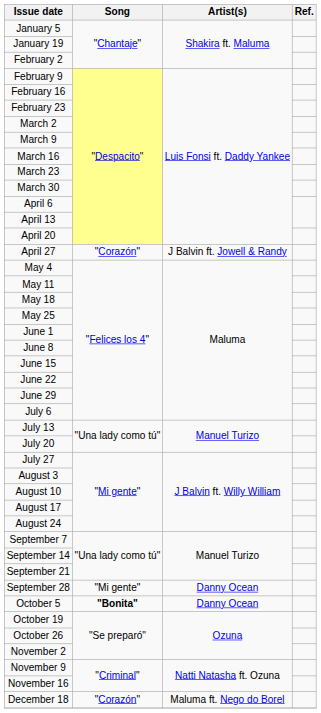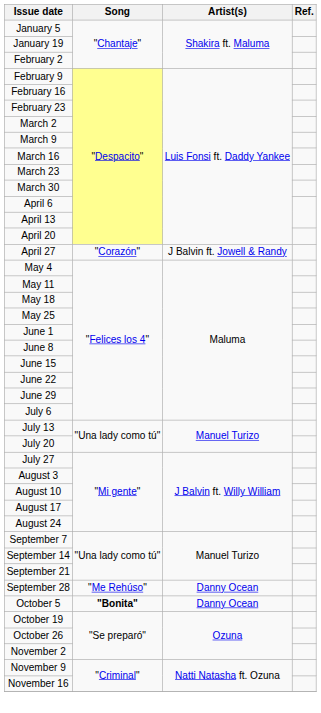 <table class="wikitable" style="text-align: center;">
 <tr>
 <th>Issue date</th>
 <th>Song</th>
 <th>Artist(s)</th>
 <th>Ref.</th>
 </tr>
 <tr>
 <td>January 5</td>
 <td rowspan="3">"<a href='#'>Chantaje</a>"</td>
 <td rowspan="3"><a href='#'>Shakira</a> ft. <a href='#'>Maluma</a></td>
 <td></td>
 </tr>
 <tr>
 <td>January 19</td>
 <td></td>
 </tr>
 <tr>
 <td>February 2</td>
 <td></td>
 </tr>
 <tr>
 <td>February 9</td>
 <td bgcolor=#FFFF90 rowspan="11">"<a href='#'>Despacito</a>"</td>
 <td rowspan="11"><a href='#'>Luis Fonsi</a> ft. <a href='#'>Daddy Yankee</a></td>
 <td></td>
 </tr>
 <tr>
 <td>February 16</td>
 <td></td>
 </tr>
 <tr>
 <td>February 23</td>
 <td></td>
 </tr>
 <tr>
 <td>March 2</td>
 <td></td>
 </tr>
 <tr>
 <td>March 9</td>
 <td></td>
 </tr>
 <tr>
 <td>March 16</td>
 <td></td>
 </tr>
 <tr>
 <td>March 23</td>
 <td></td>
 </tr>
 <tr>
 <td>March 30</td>
 <td></td>
 </tr>
 <tr>
 <td>April 6</td>
 <td rowspan="2"></td>
 </tr>
 <tr>
 <td>April 13</td>
 </tr>
 <tr>
 <td>April 20</td>
 <td></td>
 </tr>
 <tr>
 <td>April 27</td>
 <td>"<a href='#'>Corazón</a>"</td>
 <td>J Balvin ft. <a href='#'>Jowell & Randy</a></td>
 <td></td>
 </tr>
 <tr>
 <td>May 4</td>
 <td rowspan="10">"<a href='#'>Felices los 4</a>"</td>
 <td rowspan="10">Maluma</td>
 <td></td>
 </tr>
 <tr>
 <td>May 11</td>
 <td></td>
 </tr>
 <tr>
 <td>May 18</td>
 <td></td>
 </tr>
 <tr>
 <td>May 25</td>
 <td></td>
 </tr>
 <tr>
 <td>June 1</td>
 <td></td>
 </tr>
 <tr>
 <td>June 8</td>
 <td></td>
 </tr>
 <tr>
 <td>June 15</td>
 <td></td>
 </tr>
 <tr>
 <td>June 22</td>
 <td></td>
 </tr>
 <tr>
 <td>June 29</td>
 <td></td>
 </tr>
 <tr>
 <td>July 6</td>
 <td></td>
 </tr>
 <tr>
 <td>July 13</td>
 <td rowspan="2">"Una lady como tú"</td>
 <td rowspan="2"><a href='#'>Manuel Turizo</a></td>
 <td></td>
 </tr>
 <tr>
 <td>July 20</td>
 <td></td>
 </tr>
 <tr>
 <td>July 27</td>
 <td rowspan="5">"<a href='#'>Mi gente</a>"</td>
 <td rowspan="5"><a href='#'>J Balvin</a> ft. <a href='#'>Willy William</a></td>
 <td></td>
 </tr>
 <tr>
 <td>August 3</td>
 <td></td>
 </tr>
 <tr>
 <td>August 10</td>
 <td></td>
 </tr>
 <tr>
 <td>August 17</td>
 <td></td>
 </tr>
 <tr>
 <td>August 24</td>
 <td></td>
 </tr>
 <tr>
 <td>September 7</td>
 <td rowspan="3">"Una lady como tú"</td>
 <td rowspan="3">Manuel Turizo</td>
 <td></td>
 </tr>
 <tr>
 <td>September 14</td>
 <td></td>
 </tr>
 <tr>
 <td>September 21</td>
 <td></td>
 </tr>
 <tr>
 <td>September 28</td>
-<td>"Mi gente"</td>
+<td>"<a href='#'>Me Rehúso</a>"</td>
 <td><a href='#'>Danny Ocean</a></td>
 <td></td>
 </tr>
 <tr>
 <td>October 5</td>
 <td><strong>"Bonita"</strong></td>
 <td><a href='#'>Danny Ocean</a></td>
 <td></td>
 </tr>
 <tr>
 <td>October 19</td>
 <td rowspan="3">"Se preparó"</td>
 <td rowspan="3"><a href='#'>Ozuna</a></td>
 <td></td>
 </tr>
 <tr>
 <td>October 26</td>
 <td></td>
 </tr>
 <tr>
 <td>November 2</td>
 <td></td>
 </tr>
 <tr>
 <td>November 9</td>
 <td rowspan="2">"<a href='#'>Criminal</a>"</td>
 <td rowspan="2"><a href='#'>Natti Natasha</a> ft. Ozuna</td>
 <td></td>
 </tr>
 <tr>
 <td>November 16</td>
 <td></td>
 </tr>
 <tr>
-<td>December 18</td>
-<td>"<a href='#'>Corazón</a>"</td>
-<td>Maluma ft. <a href='#'>Nego do Borel</a></td>
-<td></td>
-</tr>
-<tr>
 </tr>
 </table>
